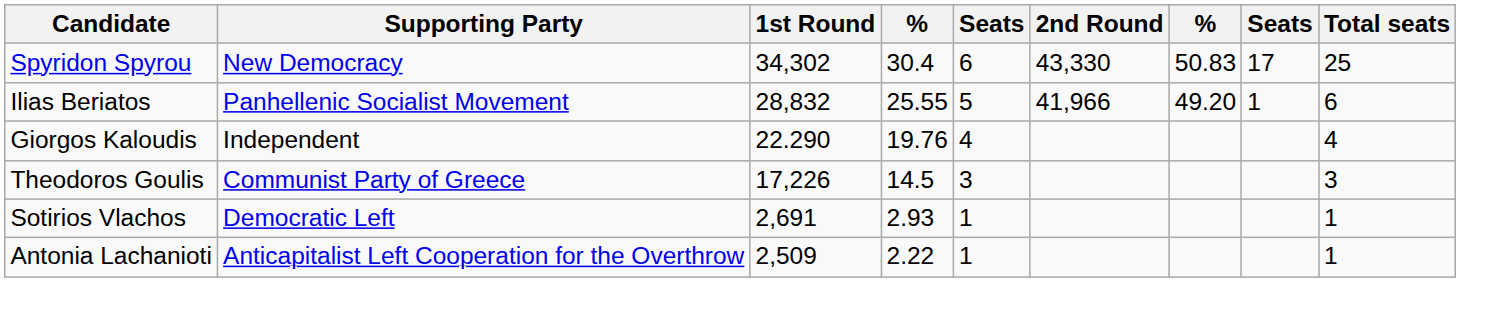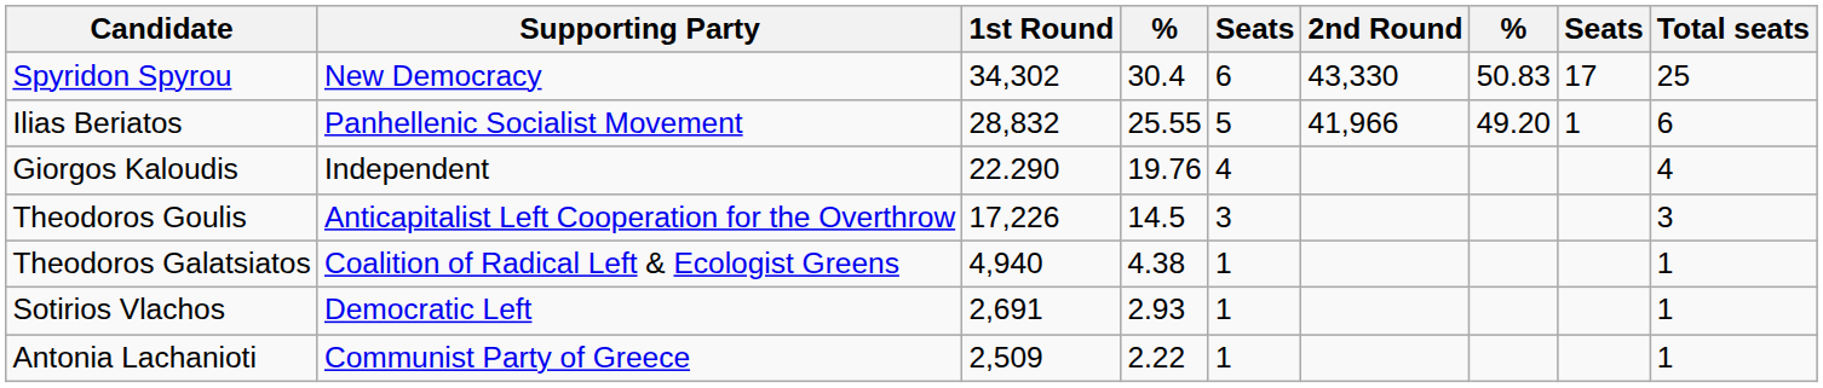 <table class="wikitable sortable">
 <tr>
 <th>Candidate</th>
 <th>Supporting Party</th>
 <th>1st Round</th>
 <th>%</th>
 <th>Seats</th>
 <th>2nd Round</th>
 <th>%</th>
 <th>Seats</th>
 <th>Total seats</th>
 </tr>
 <tr>
 <td><a href='#'>Spyridon Spyrou</a></td>
 <td><a href='#'>New Democracy</a></td>
 <td>34,302</td>
 <td>30.4</td>
 <td>6</td>
 <td>43,330</td>
 <td>50.83</td>
 <td>17</td>
 <td>25</td>
 </tr>
 <tr>
 <td>Ilias Beriatos</td>
 <td><a href='#'>Panhellenic Socialist Movement</a></td>
 <td>28,832</td>
 <td>25.55</td>
 <td>5</td>
 <td>41,966</td>
 <td>49.20</td>
 <td>1</td>
 <td>6</td>
 </tr>
 <tr>
 <td>Giorgos Kaloudis</td>
 <td>Independent</td>
 <td>22.290</td>
 <td>19.76</td>
 <td>4</td>
 <td></td>
 <td></td>
 <td></td>
 <td>4</td>
 </tr>
 <tr>
 <td>Theodoros Goulis</td>
-<td><a href='#'>Communist Party of Greece</a></td>
+<td><a href='#'>Anticapitalist Left Cooperation for the Overthrow</a></td>
 <td>17,226</td>
 <td>14.5</td>
 <td>3</td>
 <td></td>
 <td></td>
 <td></td>
 <td>3</td>
+</tr>
+<tr>
+<td>Theodoros Galatsiatos</td>
+<td><a href='#'>Coalition of Radical Left</a> & <a href='#'>Ecologist Greens</a></td>
+<td>4,940</td>
+<td>4.38</td>
+<td>1</td>
+<td></td>
+<td></td>
+<td></td>
+<td>1</td>
 </tr>
 <tr>
 <td>Sotirios Vlachos</td>
 <td><a href='#'>Democratic Left</a></td>
 <td>2,691</td>
 <td>2.93</td>
 <td>1</td>
 <td></td>
 <td></td>
 <td></td>
 <td>1</td>
 </tr>
 <tr>
 <td>Antonia Lachanioti</td>
-<td><a href='#'>Anticapitalist Left Cooperation for the Overthrow</a></td>
+<td><a href='#'>Communist Party of Greece</a></td>
 <td>2,509</td>
 <td>2.22</td>
 <td>1</td>
 <td></td>
 <td></td>
 <td></td>
 <td>1</td>
 </tr>
 </table>
